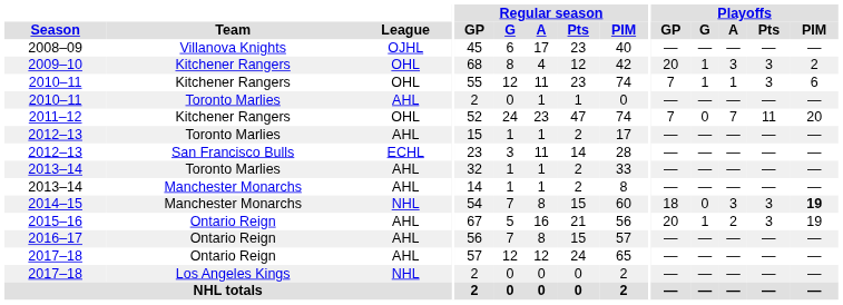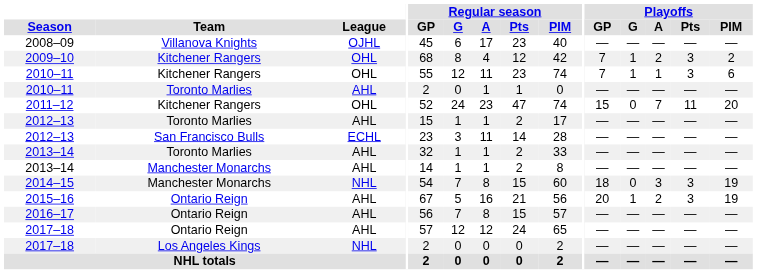 <table border="0" cellpadding="1" cellspacing="0" style="text-align:center; width:60em">
 <tr bgcolor="#e0e0e0">
 <th colspan="3" bgcolor="#ffffff"></th>
 <th rowspan="99" bgcolor="#ffffff"></th>
 <th colspan="5"><a href='#'>Regular season</a></th>
 <th rowspan="99" bgcolor="#ffffff"></th>
 <th colspan="5"><a href='#'>Playoffs</a></th>
 </tr>
 <tr bgcolor="#e0e0e0">
 <th><a href='#'>Season</a></th>
 <th>Team</th>
 <th>League</th>
 <th>GP</th>
 <th><a href='#'>G</a></th>
 <th><a href='#'>A</a></th>
 <th><a href='#'>Pts</a></th>
 <th><a href='#'>PIM</a></th>
 <th>GP</th>
 <th>G</th>
 <th>A</th>
 <th>Pts</th>
 <th>PIM</th>
 </tr>
 <tr>
 <td>2008–09</td>
 <td><a href='#'>Villanova Knights</a></td>
 <td><a href='#'>OJHL</a></td>
 <td>45</td>
 <td>6</td>
 <td>17</td>
 <td>23</td>
 <td>40</td>
 <td>—</td>
 <td>—</td>
 <td>—</td>
 <td>—</td>
 <td>—</td>
 </tr>
 <tr bgcolor="#f0f0f0">
 <td><a href='#'>2009–10</a></td>
 <td><a href='#'>Kitchener Rangers</a></td>
 <td><a href='#'>OHL</a></td>
 <td>68</td>
 <td>8</td>
 <td>4</td>
 <td>12</td>
 <td>42</td>
-<td>20</td>
+<td>7</td>
 <td>1</td>
-<td>3</td>
+<td>2</td>
 <td>3</td>
 <td>2</td>
 </tr>
 <tr>
 <td><a href='#'>2010–11</a></td>
 <td>Kitchener Rangers</td>
 <td>OHL</td>
 <td>55</td>
 <td>12</td>
 <td>11</td>
 <td>23</td>
 <td>74</td>
 <td>7</td>
 <td>1</td>
 <td>1</td>
 <td>3</td>
 <td>6</td>
 </tr>
 <tr bgcolor="#f0f0f0">
 <td><a href='#'>2010–11</a></td>
 <td><a href='#'>Toronto Marlies</a></td>
 <td><a href='#'>AHL</a></td>
 <td>2</td>
 <td>0</td>
 <td>1</td>
 <td>1</td>
 <td>0</td>
 <td>—</td>
 <td>—</td>
 <td>—</td>
 <td>—</td>
 <td>—</td>
 </tr>
 <tr>
 <td><a href='#'>2011–12</a></td>
 <td>Kitchener Rangers</td>
 <td>OHL</td>
 <td>52</td>
 <td>24</td>
 <td>23</td>
 <td>47</td>
 <td>74</td>
-<td>7</td>
+<td>15</td>
 <td>0</td>
 <td>7</td>
 <td>11</td>
 <td>20</td>
 </tr>
 <tr bgcolor="#f0f0f0">
 <td><a href='#'>2012–13</a></td>
 <td>Toronto Marlies</td>
 <td>AHL</td>
 <td>15</td>
 <td>1</td>
 <td>1</td>
 <td>2</td>
 <td>17</td>
 <td>—</td>
 <td>—</td>
 <td>—</td>
 <td>—</td>
 <td>—</td>
 </tr>
 <tr>
 <td><a href='#'>2012–13</a></td>
 <td><a href='#'>San Francisco Bulls</a></td>
 <td><a href='#'>ECHL</a></td>
 <td>23</td>
 <td>3</td>
 <td>11</td>
 <td>14</td>
 <td>28</td>
 <td>—</td>
 <td>—</td>
 <td>—</td>
 <td>—</td>
 <td>—</td>
 </tr>
 <tr bgcolor="#f0f0f0">
 <td><a href='#'>2013–14</a></td>
 <td>Toronto Marlies</td>
 <td>AHL</td>
 <td>32</td>
 <td>1</td>
 <td>1</td>
 <td>2</td>
 <td>33</td>
 <td>—</td>
 <td>—</td>
 <td>—</td>
 <td>—</td>
 <td>—</td>
 </tr>
 <tr>
 <td>2013–14</td>
 <td><a href='#'>Manchester Monarchs</a></td>
 <td>AHL</td>
 <td>14</td>
 <td>1</td>
 <td>1</td>
 <td>2</td>
 <td>8</td>
 <td>—</td>
 <td>—</td>
 <td>—</td>
 <td>—</td>
 <td>—</td>
 </tr>
 <tr bgcolor="#f0f0f0">
 <td><a href='#'>2014–15</a></td>
 <td>Manchester Monarchs</td>
 <td><a href='#'>NHL</a></td>
 <td>54</td>
 <td>7</td>
 <td>8</td>
 <td>15</td>
 <td>60</td>
 <td>18</td>
 <td>0</td>
 <td>3</td>
 <td>3</td>
-<td><strong>19</strong></td>
+<td>19</td>
 </tr>
 <tr>
 <td><a href='#'>2015–16</a></td>
 <td><a href='#'>Ontario Reign</a></td>
 <td>AHL</td>
 <td>67</td>
 <td>5</td>
 <td>16</td>
 <td>21</td>
 <td>56</td>
 <td>20</td>
 <td>1</td>
 <td>2</td>
 <td>3</td>
 <td>19</td>
 </tr>
 <tr bgcolor="#f0f0f0">
 <td><a href='#'>2016–17</a></td>
 <td>Ontario Reign</td>
 <td>AHL</td>
 <td>56</td>
 <td>7</td>
 <td>8</td>
 <td>15</td>
 <td>57</td>
 <td>—</td>
 <td>—</td>
 <td>—</td>
 <td>—</td>
 <td>—</td>
 </tr>
 <tr>
 <td><a href='#'>2017–18</a></td>
 <td>Ontario Reign</td>
 <td>AHL</td>
 <td>57</td>
 <td>12</td>
 <td>12</td>
 <td>24</td>
 <td>65</td>
 <td>—</td>
 <td>—</td>
 <td>—</td>
 <td>—</td>
 <td>—</td>
 </tr>
 <tr bgcolor="#f0f0f0">
 <td><a href='#'>2017–18</a></td>
 <td><a href='#'>Los Angeles Kings</a></td>
 <td><a href='#'>NHL</a></td>
 <td>2</td>
 <td>0</td>
 <td>0</td>
 <td>0</td>
 <td>2</td>
 <td>—</td>
 <td>—</td>
 <td>—</td>
 <td>—</td>
 <td>—</td>
 </tr>
 <tr bgcolor="#e0e0e0">
 <th colspan="3">NHL totals</th>
 <th>2</th>
 <th>0</th>
 <th>0</th>
 <th>0</th>
 <th>2</th>
 <th>—</th>
 <th>—</th>
 <th>—</th>
 <th>—</th>
 <th>—</th>
 </tr>
 </table>
